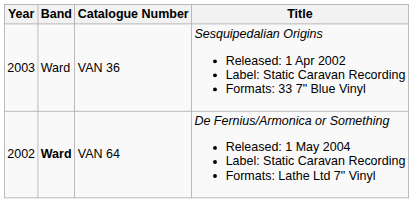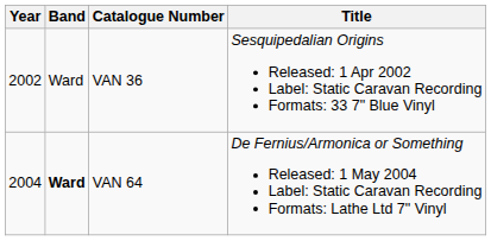 <table class="wikitable">
 <tr>
 <th rowspan="1">Year</th>
 <th>Band</th>
 <th>Catalogue Number</th>
 <th rowspan="1">Title</th>
 </tr>
 <tr>
-<td>2003</td>
+<td>2002</td>
 <td>Ward</td>
 <td>VAN 36</td>
 <td><em>Sesquipedalian Origins</em><br><ul><li>Released: 1 Apr 2002</li><li>Label: Static Caravan Recording</li><li>Formats: 33 7" Blue Vinyl</li></ul></td>
 </tr>
 <tr>
-<td>2002</td>
+<td>2004</td>
 <td><strong>Ward</strong></td>
 <td>VAN 64</td>
 <td><em>De Fernius/Armonica or Something</em><br><ul><li>Released: 1 May 2004</li><li>Label: Static Caravan Recording</li><li>Formats: Lathe Ltd 7" Vinyl</li></ul></td>
 </tr>
 </table>
